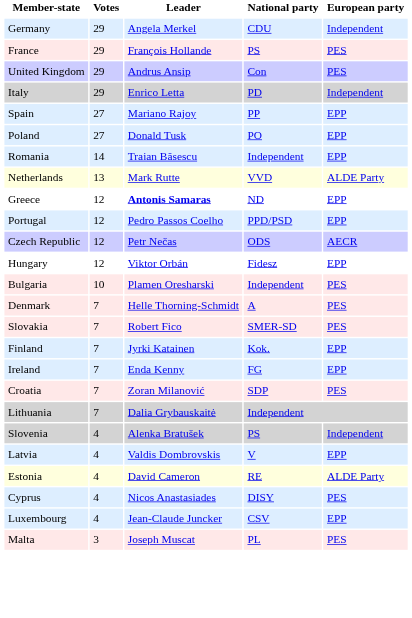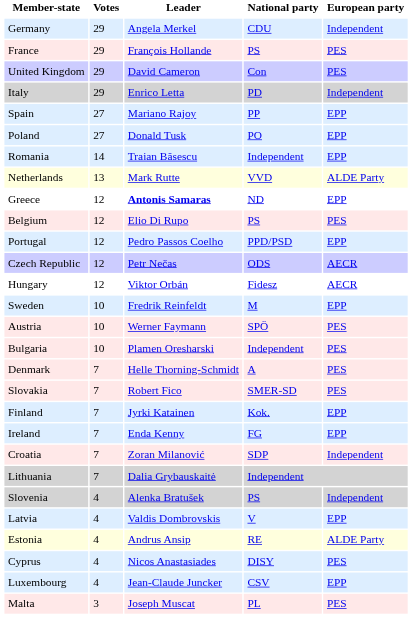 <table border=0 cellpadding=5 cellspacing=2>
 <tr ----bgcolor=lightgrey>
 <th>Member-state</th>
 <th>Votes</th>
 <th>Leader</th>
 <th>National party</th>
 <th>European party</th>
 </tr>
 <tr ---- bgcolor=#DDEEFF>
 <td>Germany</td>
 <td>29</td>
 <td><a href='#'>Angela Merkel</a></td>
 <td><a href='#'>CDU</a></td>
 <td><a href='#'>Independent</a></td>
 </tr>
 <tr ---- bgcolor=#FFE8E8>
 <td>France</td>
 <td>29</td>
 <td><a href='#'>François Hollande</a></td>
 <td><a href='#'>PS</a></td>
 <td><a href='#'>PES</a></td>
 </tr>
 <tr ---- bgcolor=#CCCCFF>
 <td>United Kingdom</td>
 <td>29</td>
-<td><a href='#'>Andrus Ansip</a></td>
+<td><a href='#'>David Cameron</a></td>
 <td><a href='#'>Con</a></td>
 <td><a href='#'>PES</a></td>
 </tr>
 <tr ---- bgcolor=lightgrey>
 <td>Italy</td>
 <td>29</td>
 <td><a href='#'>Enrico Letta</a></td>
 <td><a href='#'>PD</a></td>
 <td><a href='#'>Independent</a></td>
 </tr>
 <tr ---- bgcolor=#DDEEFF>
 <td>Spain</td>
 <td>27</td>
 <td><a href='#'>Mariano Rajoy</a></td>
 <td><a href='#'>PP</a></td>
 <td><a href='#'>EPP</a></td>
 </tr>
 <tr ---- bgcolor=#DDEEFF>
 <td>Poland</td>
 <td>27</td>
 <td><a href='#'>Donald Tusk</a></td>
 <td><a href='#'>PO</a></td>
 <td><a href='#'>EPP</a></td>
 </tr>
 <tr ---- bgcolor=#DDEEFF>
 <td>Romania</td>
 <td>14</td>
 <td><a href='#'>Traian Băsescu</a></td>
 <td><a href='#'>Independent</a></td>
 <td><a href='#'>EPP</a></td>
 </tr>
 <tr ---- bgcolor=#FFFFDD>
 <td>Netherlands</td>
 <td>13</td>
 <td><a href='#'>Mark Rutte</a></td>
 <td><a href='#'>VVD</a></td>
 <td><a href='#'>ALDE Party</a></td>
 </tr>
 <tr ----bgcolor=#DDEEFF>
 <td>Greece</td>
 <td>12</td>
 <td><strong><a href='#'>Antonis Samaras</a></strong></td>
 <td><a href='#'>ND</a></td>
 <td><a href='#'>EPP</a></td>
 </tr>
+<tr ---- bgcolor=#FFE8E8>
+<td>Belgium</td>
+<td>12</td>
+<td><a href='#'>Elio Di Rupo</a></td>
+<td><a href='#'>PS</a></td>
+<td><a href='#'>PES</a></td>
+</tr>
 <tr ---- bgcolor=#DDEEFF>
 <td>Portugal</td>
 <td>12</td>
 <td><a href='#'>Pedro Passos Coelho</a></td>
 <td><a href='#'>PPD/PSD</a></td>
 <td><a href='#'>EPP</a></td>
 </tr>
 <tr ---- bgcolor=#CCCCFF>
 <td>Czech Republic</td>
 <td>12</td>
 <td><a href='#'>Petr Nečas</a></td>
 <td><a href='#'>ODS</a></td>
 <td><a href='#'>AECR</a></td>
 </tr>
 <tr ----bgcolor=#DDEEFF>
 <td>Hungary</td>
 <td>12</td>
 <td><a href='#'>Viktor Orbán</a></td>
 <td><a href='#'>Fidesz</a></td>
+<td><a href='#'>AECR</a></td>
+</tr>
+<tr ---- bgcolor=#DDEEFF>
+<td>Sweden</td>
+<td>10</td>
+<td><a href='#'>Fredrik Reinfeldt</a></td>
+<td><a href='#'>M</a></td>
 <td><a href='#'>EPP</a></td>
+</tr>
+<tr ---- bgcolor=#FFE8E8>
+<td>Austria</td>
+<td>10</td>
+<td><a href='#'>Werner Faymann</a></td>
+<td><a href='#'>SPÖ</a></td>
+<td><a href='#'>PES</a></td>
 </tr>
 <tr ---- bgcolor=#FFE8E8>
 <td>Bulgaria</td>
 <td>10</td>
 <td><a href='#'>Plamen Oresharski</a></td>
 <td><a href='#'>Independent</a></td>
 <td><a href='#'>PES</a></td>
 </tr>
 <tr ---- bgcolor=#FFE8E8>
 <td>Denmark</td>
 <td>7</td>
 <td><a href='#'>Helle Thorning-Schmidt</a></td>
 <td><a href='#'>A</a></td>
 <td><a href='#'>PES</a></td>
 </tr>
 <tr ---- bgcolor=#FFE8E8>
 <td>Slovakia</td>
 <td>7</td>
 <td><a href='#'>Robert Fico</a></td>
 <td><a href='#'>SMER-SD</a></td>
 <td><a href='#'>PES</a></td>
 </tr>
 <tr ---- bgcolor=#DDEEFF>
 <td>Finland</td>
 <td>7</td>
 <td><a href='#'>Jyrki Katainen</a></td>
 <td><a href='#'>Kok.</a></td>
 <td><a href='#'>EPP</a></td>
 </tr>
 <tr ---- bgcolor=#DDEEFF>
 <td>Ireland</td>
 <td>7</td>
 <td><a href='#'>Enda Kenny</a></td>
 <td><a href='#'>FG</a></td>
 <td><a href='#'>EPP</a></td>
 </tr>
 <tr ---- bgcolor=#FFE8E8>
 <td>Croatia</td>
 <td>7</td>
 <td><a href='#'>Zoran Milanović</a></td>
 <td><a href='#'>SDP</a></td>
-<td><a href='#'>PES</a></td>
+<td><a href='#'>Independent</a></td>
 </tr>
 <tr ---- bgcolor=lightgrey>
 <td>Lithuania</td>
 <td>7</td>
 <td><a href='#'>Dalia Grybauskaitė</a></td>
 <td colspan=2><a href='#'>Independent</a></td>
 </tr>
 <tr ---- bgcolor=lightgrey>
 <td>Slovenia</td>
 <td>4</td>
 <td><a href='#'>Alenka Bratušek</a></td>
 <td><a href='#'>PS</a></td>
 <td><a href='#'>Independent</a></td>
 </tr>
 <tr ---- bgcolor=#DDEEFF>
 <td>Latvia</td>
 <td>4</td>
 <td><a href='#'>Valdis Dombrovskis</a></td>
 <td><a href='#'>V</a></td>
 <td><a href='#'>EPP</a></td>
 </tr>
 <tr ---- bgcolor=#FFFFDD>
 <td>Estonia</td>
 <td>4</td>
-<td><a href='#'>David Cameron</a></td>
+<td><a href='#'>Andrus Ansip</a></td>
 <td><a href='#'>RE</a></td>
 <td><a href='#'>ALDE Party</a></td>
 </tr>
 <tr ---- bgcolor=#DDEEFF>
 <td>Cyprus</td>
 <td>4</td>
 <td><a href='#'>Nicos Anastasiades</a></td>
 <td><a href='#'>DISY</a></td>
 <td><a href='#'>PES</a></td>
 </tr>
 <tr ---- bgcolor=#DDEEFF>
 <td>Luxembourg</td>
 <td>4</td>
 <td><a href='#'>Jean-Claude Juncker</a></td>
 <td><a href='#'>CSV</a></td>
 <td><a href='#'>EPP</a></td>
 </tr>
 <tr ---- bgcolor=#FFE8E8>
 <td>Malta</td>
 <td>3</td>
 <td><a href='#'>Joseph Muscat</a></td>
 <td><a href='#'>PL</a></td>
 <td><a href='#'>PES</a></td>
 </tr>
 </table>
